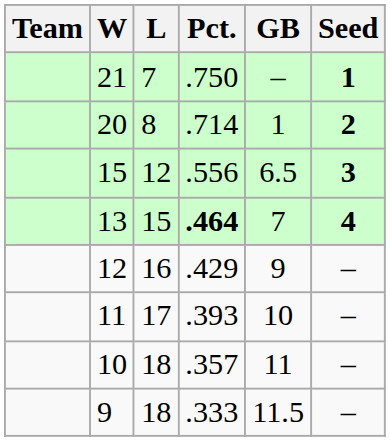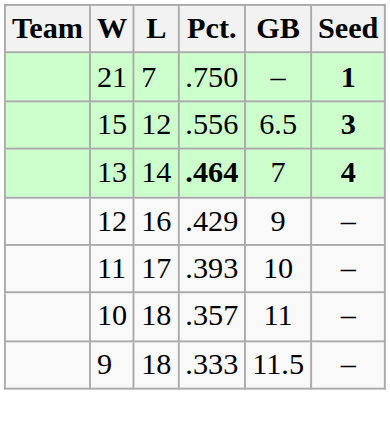 <table class=wikitable>
 <tr>
 <th>Team</th>
 <th>W</th>
 <th>L</th>
 <th>Pct.</th>
 <th>GB</th>
 <th>Seed</th>
 </tr>
 <tr bgcolor=#ccffcc>
 <td></td>
 <td>21</td>
 <td>7</td>
 <td>.750</td>
 <td style="text-align:center;">–</td>
 <td style="text-align:center;"><strong>1</strong></td>
 </tr>
 <tr bgcolor=#ccffcc>
 <td></td>
-<td>20</td>
-<td>8</td>
-<td>.714</td>
-<td style="text-align:center;">1</td>
-<td style="text-align:center;"><strong>2</strong></td>
-</tr>
-<tr bgcolor=#ccffcc>
-<td></td>
 <td>15</td>
 <td>12</td>
 <td>.556</td>
 <td style="text-align:center;">6.5</td>
 <td style="text-align:center;"><strong>3</strong></td>
 </tr>
 <tr bgcolor=#ccffcc>
 <td></td>
 <td>13</td>
-<td>15</td>
+<td>14</td>
 <td><strong>.464</strong></td>
 <td style="text-align:center;">7</td>
 <td style="text-align:center;"><strong>4</strong></td>
 </tr>
 <tr>
 <td></td>
 <td>12</td>
 <td>16</td>
 <td>.429</td>
 <td style="text-align:center;">9</td>
 <td style="text-align:center;">–</td>
 </tr>
 <tr>
 <td></td>
 <td>11</td>
 <td>17</td>
 <td>.393</td>
 <td style="text-align:center;">10</td>
 <td style="text-align:center;">–</td>
 </tr>
 <tr>
 <td></td>
 <td>10</td>
 <td>18</td>
 <td>.357</td>
 <td style="text-align:center;">11</td>
 <td style="text-align:center;">–</td>
 </tr>
 <tr>
 <td></td>
 <td>9</td>
 <td>18</td>
 <td>.333</td>
 <td style="text-align:center;">11.5</td>
 <td style="text-align:center;">–</td>
 </tr>
 </table>
